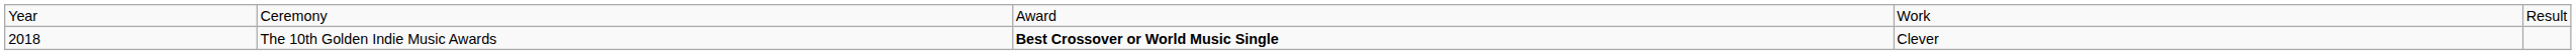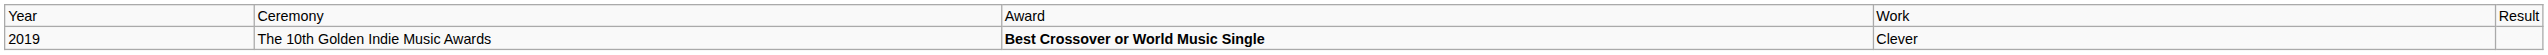 <table class="wikitable" width="100%" style="font-size:70%">
 <tr>
 <td style="width:10%">Year</td>
 <td style="width:30%">Ceremony</td>
 <td style="width:35%">Award</td>
 <td style="width:30%">Work</td>
 <td style="width:10%">Result</td>
 </tr>
 <tr>
-<td>2018</td>
+<td>2019</td>
 <td>The 10th Golden Indie Music Awards</td>
 <td><strong>Best Crossover or World Music Single</strong></td>
 <td>Clever</td>
 <td></td>
 </tr>
 </table>
